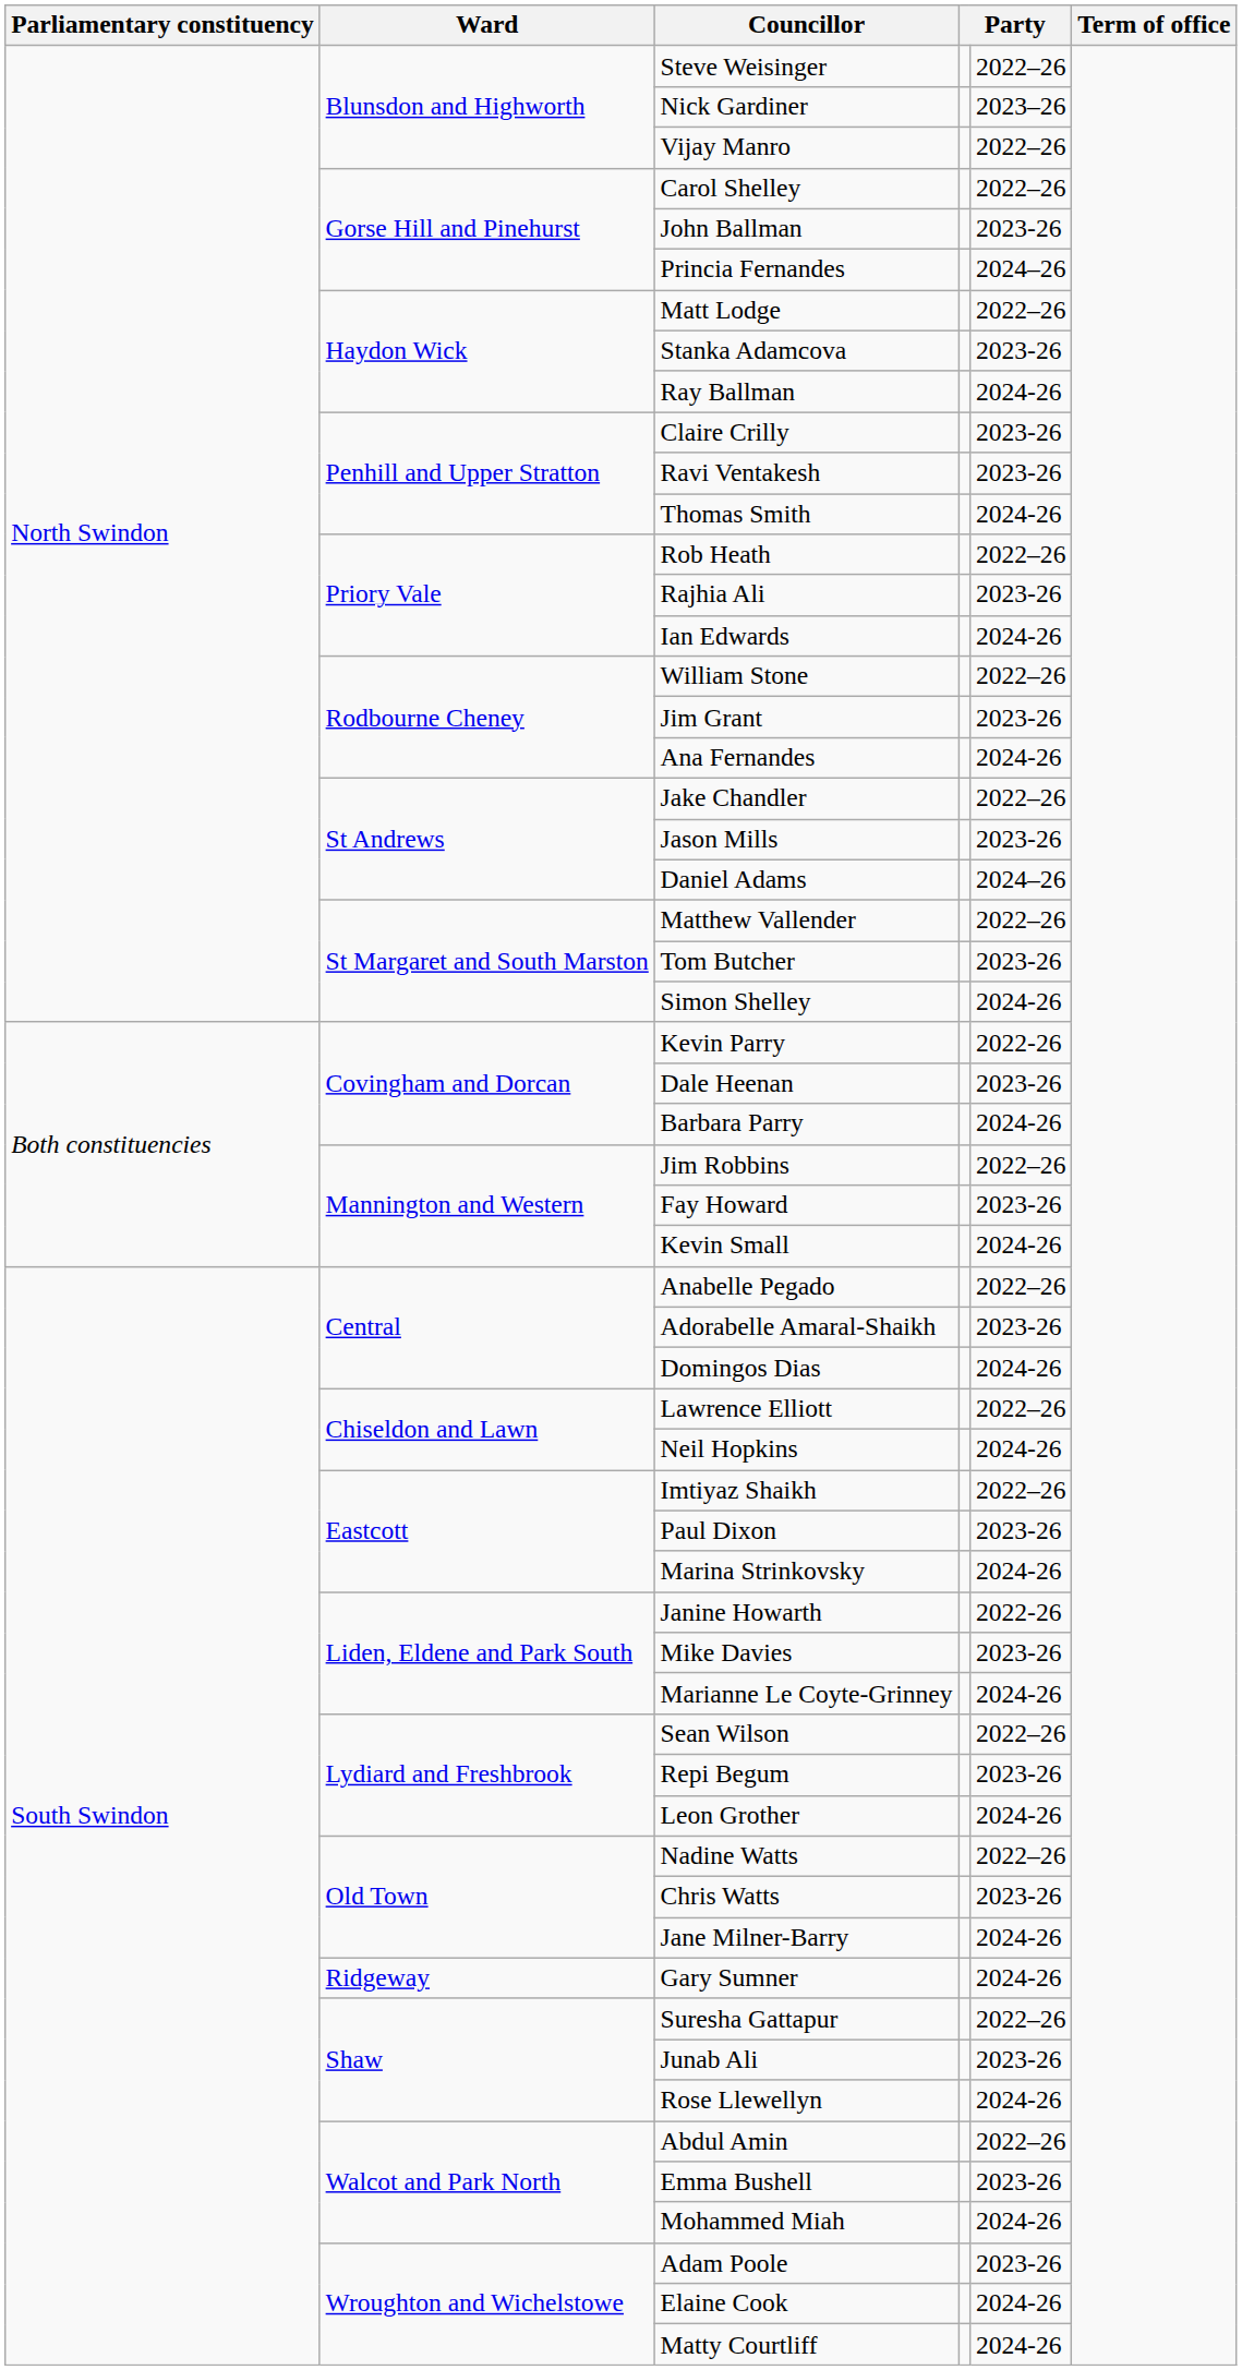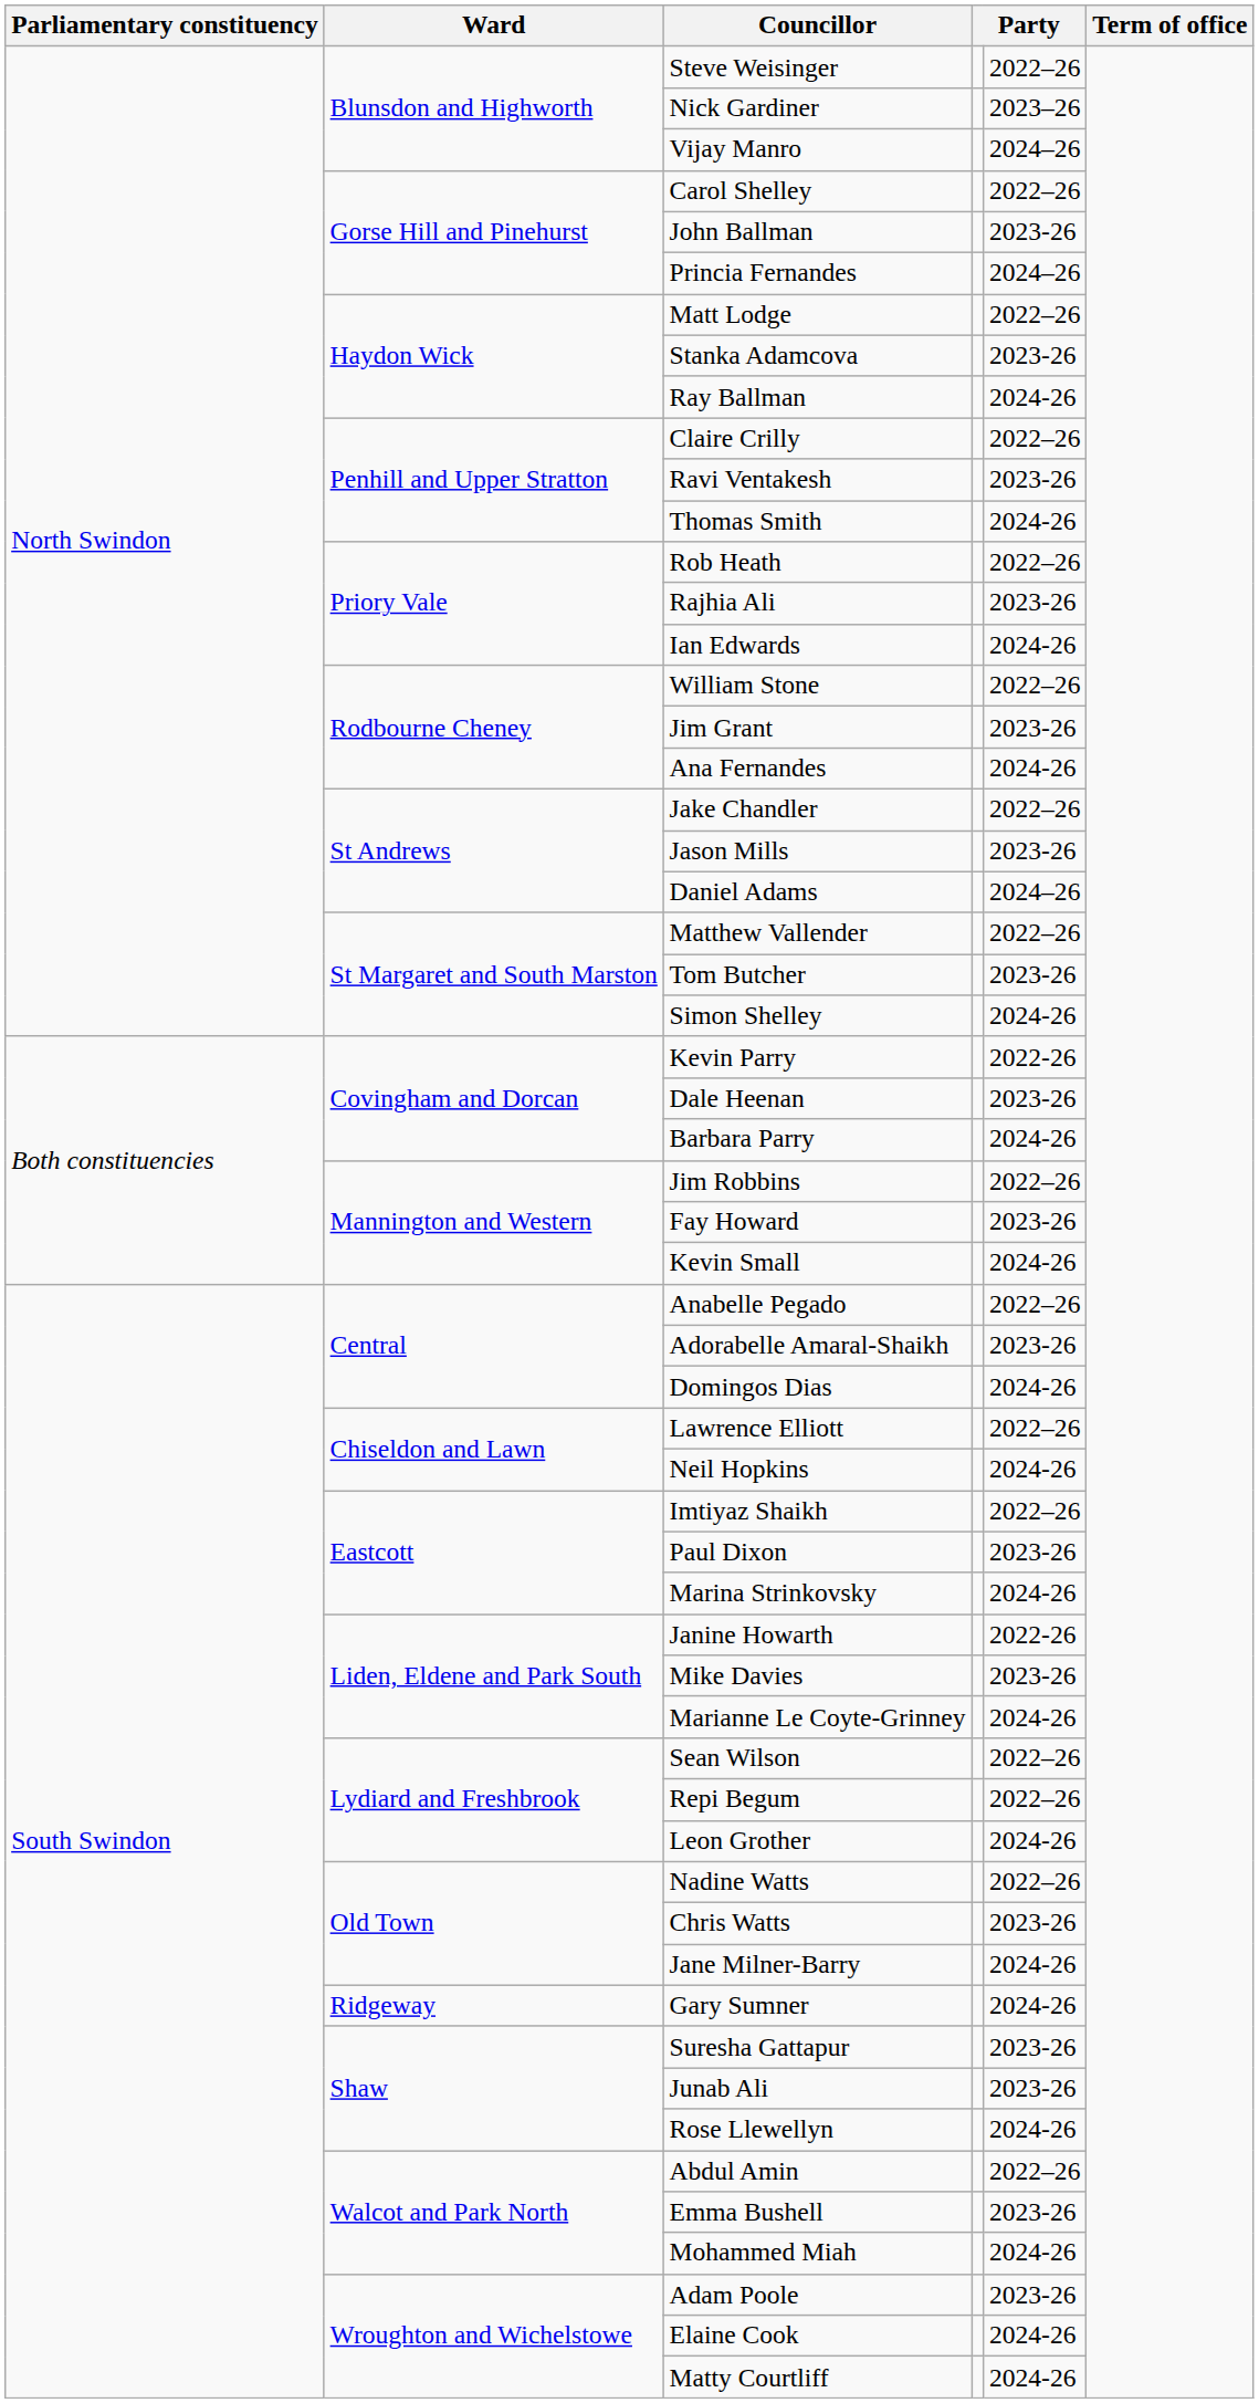 <table class="wikitable">
 <tr>
 <th>Parliamentary constituency</th>
 <th>Ward</th>
 <th>Councillor</th>
 <th colspan="2">Party</th>
 <th>Term of office</th>
 </tr>
 <tr>
 <td rowspan="24"><a href='#'>North Swindon</a></td>
 <td rowspan="3"><a href='#'>Blunsdon and Highworth</a></td>
 <td>Steve Weisinger</td>
 <td></td>
 <td>2022–26</td>
 </tr>
 <tr>
 <td>Nick Gardiner</td>
 <td></td>
 <td>2023–26</td>
 </tr>
 <tr>
 <td>Vijay Manro</td>
 <td></td>
-<td>2022–26</td>
+<td>2024–26</td>
 </tr>
 <tr>
 <td rowspan="3"><a href='#'>Gorse Hill and Pinehurst</a></td>
 <td>Carol Shelley</td>
 <td></td>
 <td>2022–26</td>
 </tr>
 <tr>
 <td>John Ballman</td>
 <td></td>
 <td>2023-26</td>
 </tr>
 <tr>
 <td>Princia Fernandes</td>
 <td></td>
 <td>2024–26</td>
 </tr>
 <tr>
 <td rowspan="3"><a href='#'>Haydon Wick</a></td>
 <td>Matt Lodge</td>
 <td></td>
 <td>2022–26</td>
 </tr>
 <tr>
 <td>Stanka Adamcova</td>
 <td></td>
 <td>2023-26</td>
 </tr>
 <tr>
 <td>Ray Ballman</td>
 <td></td>
 <td scope="row" style="text-align: left;">2024-26</td>
 </tr>
 <tr>
 <td rowspan="3"><a href='#'>Penhill and Upper Stratton</a></td>
 <td>Claire Crilly</td>
 <td></td>
-<td>2023-26</td>
+<td>2022–26</td>
 </tr>
 <tr>
 <td>Ravi Ventakesh</td>
 <td></td>
 <td>2023-26</td>
 </tr>
 <tr>
 <td>Thomas Smith</td>
 <td></td>
 <td scope="row" style="text-align: left;">2024-26</td>
 </tr>
 <tr>
 <td rowspan="3"><a href='#'>Priory Vale</a></td>
 <td>Rob Heath</td>
 <td></td>
 <td>2022–26</td>
 </tr>
 <tr>
 <td>Rajhia Ali</td>
 <td></td>
 <td>2023-26</td>
 </tr>
 <tr>
 <td>Ian Edwards</td>
 <td></td>
 <td scope="row" style="text-align: left;">2024-26</td>
 </tr>
 <tr>
 <td rowspan="3"><a href='#'>Rodbourne Cheney</a></td>
 <td>William Stone</td>
 <td></td>
 <td>2022–26</td>
 </tr>
 <tr>
 <td>Jim Grant</td>
 <td></td>
 <td>2023-26</td>
 </tr>
 <tr>
 <td>Ana Fernandes</td>
 <td></td>
 <td scope="row" style="text-align: left;">2024-26</td>
 </tr>
 <tr>
 <td rowspan="3"><a href='#'>St Andrews</a></td>
 <td>Jake Chandler</td>
 <td></td>
 <td>2022–26</td>
 </tr>
 <tr>
 <td>Jason Mills</td>
 <td></td>
 <td>2023-26</td>
 </tr>
 <tr>
 <td>Daniel Adams</td>
 <td></td>
 <td>2024–26</td>
 </tr>
 <tr>
 <td rowspan="3"><a href='#'>St Margaret and South Marston</a></td>
 <td>Matthew Vallender</td>
 <td></td>
 <td>2022–26</td>
 </tr>
 <tr>
 <td>Tom Butcher</td>
 <td></td>
 <td>2023-26</td>
 </tr>
 <tr>
 <td>Simon Shelley</td>
 <td></td>
 <td scope="row" style="text-align: left;">2024-26</td>
 </tr>
 <tr>
 <td rowspan="6"><em>Both constituencies</em></td>
 <td rowspan="3"><a href='#'>Covingham and Dorcan</a></td>
 <td>Kevin Parry</td>
 <td></td>
 <td>2022-26</td>
 </tr>
 <tr>
 <td>Dale Heenan</td>
 <td></td>
 <td>2023-26</td>
 </tr>
 <tr>
 <td>Barbara Parry</td>
 <td></td>
 <td>2024-26</td>
 </tr>
 <tr>
 <td rowspan="3"><a href='#'>Mannington and Western</a></td>
 <td>Jim Robbins</td>
 <td></td>
 <td>2022–26</td>
 </tr>
 <tr>
 <td>Fay Howard</td>
 <td></td>
 <td>2023-26</td>
 </tr>
 <tr>
 <td>Kevin Small</td>
 <td></td>
 <td>2024-26</td>
 </tr>
 <tr>
 <td rowspan="27"><a href='#'>South Swindon</a></td>
 <td rowspan="3"><a href='#'>Central</a></td>
 <td>Anabelle Pegado</td>
 <td></td>
 <td>2022–26</td>
 </tr>
 <tr>
 <td>Adorabelle Amaral-Shaikh</td>
 <td></td>
 <td>2023-26</td>
 </tr>
 <tr>
 <td>Domingos Dias</td>
 <td></td>
 <td scope="row" style="text-align: left;">2024-26</td>
 </tr>
 <tr>
 <td rowspan="2"><a href='#'>Chiseldon and Lawn</a></td>
 <td>Lawrence Elliott</td>
 <td></td>
 <td>2022–26</td>
 </tr>
 <tr>
 <td>Neil Hopkins</td>
 <td></td>
 <td>2024-26</td>
 </tr>
 <tr>
 <td rowspan="3"><a href='#'>Eastcott</a></td>
 <td>Imtiyaz Shaikh</td>
 <td></td>
 <td>2022–26</td>
 </tr>
 <tr>
 <td>Paul Dixon</td>
 <td></td>
 <td>2023-26</td>
 </tr>
 <tr>
 <td>Marina Strinkovsky</td>
 <td></td>
 <td>2024-26</td>
 </tr>
 <tr>
 <td rowspan="3"><a href='#'>Liden, Eldene and Park South</a></td>
 <td>Janine Howarth</td>
 <td></td>
 <td>2022-26</td>
 </tr>
 <tr>
 <td>Mike Davies</td>
 <td></td>
 <td>2023-26</td>
 </tr>
 <tr>
 <td>Marianne Le Coyte-Grinney</td>
 <td></td>
 <td scope="row" style="text-align: left;">2024-26</td>
 </tr>
 <tr>
 <td rowspan="3"><a href='#'>Lydiard and Freshbrook</a></td>
 <td>Sean Wilson</td>
 <td></td>
 <td>2022–26</td>
 </tr>
 <tr>
 <td>Repi Begum</td>
 <td></td>
-<td>2023-26</td>
+<td>2022–26</td>
 </tr>
 <tr>
 <td>Leon Grother</td>
 <td></td>
 <td scope="row" style="text-align: left;">2024-26</td>
 </tr>
 <tr>
 <td rowspan="3"><a href='#'>Old Town</a></td>
 <td>Nadine Watts</td>
 <td></td>
 <td>2022–26</td>
 </tr>
 <tr>
 <td>Chris Watts</td>
 <td></td>
 <td>2023-26</td>
 </tr>
 <tr>
 <td>Jane Milner-Barry</td>
 <td></td>
 <td>2024-26</td>
 </tr>
 <tr>
 <td><a href='#'>Ridgeway</a></td>
 <td>Gary Sumner</td>
 <td></td>
 <td>2024-26</td>
 </tr>
 <tr>
 <td rowspan="3"><a href='#'>Shaw</a></td>
 <td>Suresha Gattapur</td>
 <td></td>
-<td>2022–26</td>
+<td>2023-26</td>
 </tr>
 <tr>
 <td>Junab Ali</td>
 <td></td>
 <td>2023-26</td>
 </tr>
 <tr>
 <td>Rose Llewellyn</td>
 <td></td>
 <td scope="row" style="text-align: left;">2024-26</td>
 </tr>
 <tr>
 <td rowspan="3"><a href='#'>Walcot and Park North</a></td>
 <td>Abdul Amin</td>
 <td></td>
 <td>2022–26</td>
 </tr>
 <tr>
 <td>Emma Bushell</td>
 <td></td>
 <td>2023-26</td>
 </tr>
 <tr>
 <td>Mohammed Miah</td>
 <td></td>
 <td>2024-26</td>
 </tr>
 <tr>
 <td rowspan="3"><a href='#'>Wroughton and Wichelstowe</a></td>
 <td>Adam Poole</td>
 <td></td>
 <td scope="row" style="text-align: left;">2023-26</td>
 </tr>
 <tr>
 <td>Elaine Cook</td>
 <td></td>
 <td scope="row" style="text-align: left;">2024-26</td>
 </tr>
 <tr>
 <td>Matty Courtliff</td>
 <td></td>
 <td>2024-26</td>
 </tr>
 </table>
